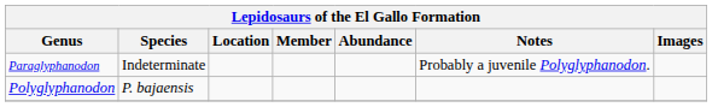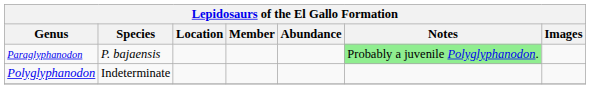 <table class="wikitable" align="center">
 <tr>
 <th colspan="7" align="center"><strong><a href='#'>Lepidosaurs</a> of the El Gallo Formation</strong></th>
 </tr>
 <tr>
 <th>Genus</th>
 <th>Species</th>
 <th>Location</th>
 <th>Member</th>
 <th>Abundance</th>
 <th>Notes</th>
 <th>Images</th>
 </tr>
 <tr>
 <td><small><em><a href='#'>Paraglyphanodon</a></em></small></td>
-<td>Indeterminate</td>
+<td><em>P. bajaensis</em></td>
 <td></td>
 <td></td>
 <td></td>
-<td>Probably a juvenile <em><a href='#'>Polyglyphanodon</a></em>.</td>
+<td style="background: lightgreen;">Probably a juvenile <em><a href='#'>Polyglyphanodon</a></em>.</td>
 <td></td>
 </tr>
 <tr>
 <td><em><a href='#'>Polyglyphanodon</a></em></td>
-<td><em>P. bajaensis</em></td>
+<td>Indeterminate</td>
 <td></td>
 <td></td>
 <td></td>
 <td></td>
 <td></td>
 </tr>
 <tr>
 </tr>
 </table>
